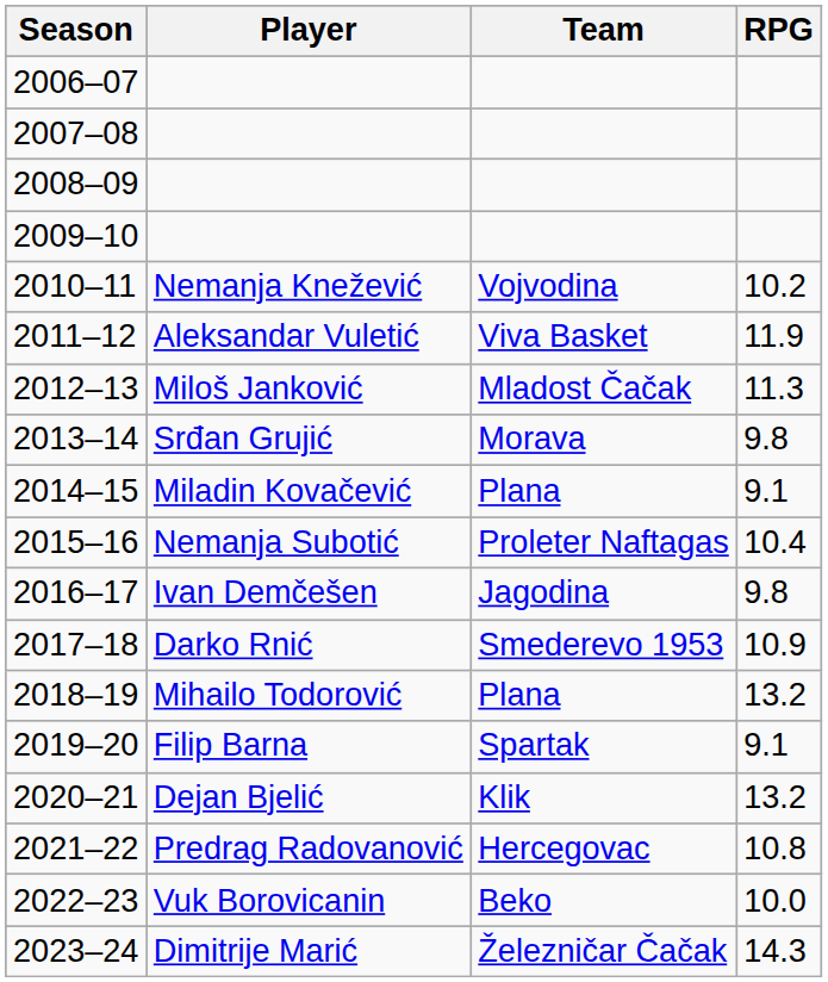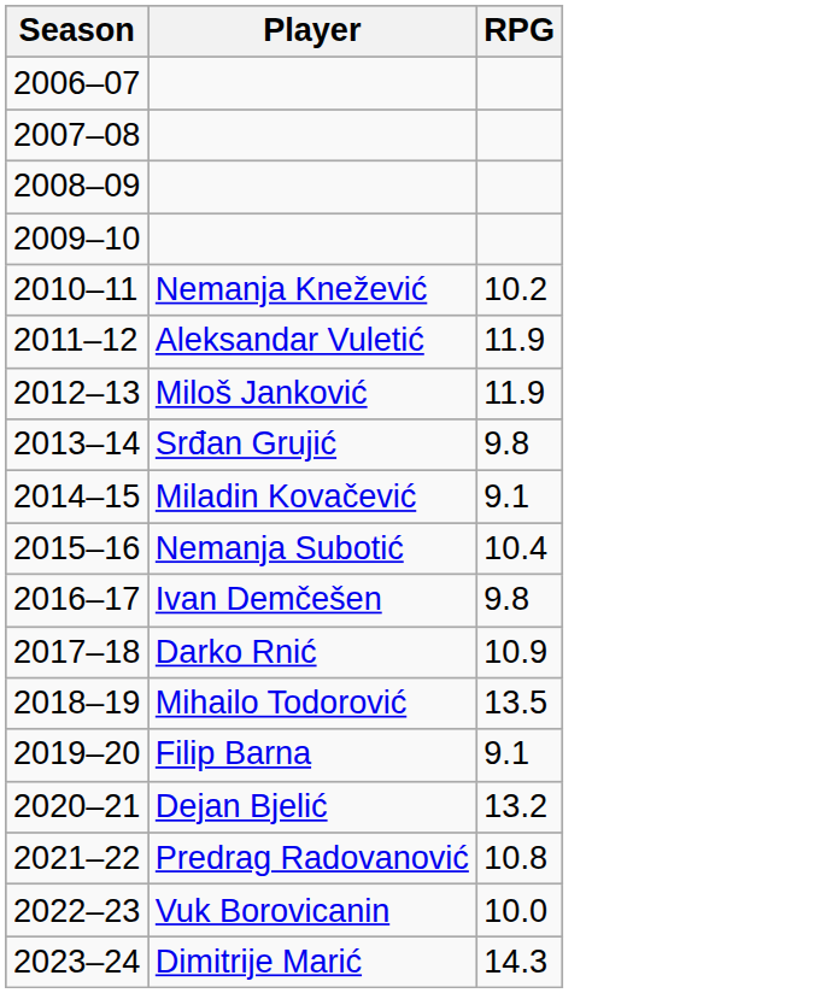 <table class="wikitable">
 <tr>
 <th>Season</th>
 <th>Player</th>
-<th>Team</th>
 <th>RPG</th>
 </tr>
 <tr>
 <td>2006–07</td>
-<td></td>
 <td></td>
 <td></td>
 </tr>
 <tr>
 <td>2007–08</td>
 <td></td>
 <td></td>
-<td></td>
 </tr>
 <tr>
 <td>2008–09</td>
-<td></td>
 <td></td>
 <td></td>
 </tr>
 <tr>
 <td>2009–10</td>
 <td></td>
 <td></td>
-<td></td>
 </tr>
 <tr>
 <td>2010–11</td>
 <td> <a href='#'>Nemanja Knežević</a></td>
-<td><a href='#'>Vojvodina</a></td>
 <td>10.2</td>
 </tr>
 <tr>
 <td>2011–12</td>
 <td> <a href='#'>Aleksandar Vuletić</a></td>
-<td><a href='#'>Viva Basket</a></td>
 <td>11.9</td>
 </tr>
 <tr>
 <td>2012–13</td>
 <td> <a href='#'>Miloš Janković</a></td>
-<td><a href='#'>Mladost Čačak</a></td>
-<td>11.3</td>
+<td>11.9</td>
 </tr>
 <tr>
 <td>2013–14</td>
 <td> <a href='#'>Srđan Grujić</a></td>
-<td><a href='#'>Morava</a></td>
 <td>9.8</td>
 </tr>
 <tr>
 <td>2014–15</td>
 <td> <a href='#'>Miladin Kovačević</a></td>
-<td><a href='#'>Plana</a></td>
 <td>9.1</td>
 </tr>
 <tr>
 <td>2015–16</td>
 <td> <a href='#'>Nemanja Subotić</a></td>
-<td><a href='#'>Proleter Naftagas</a></td>
 <td>10.4</td>
 </tr>
 <tr>
 <td>2016–17</td>
 <td> <a href='#'>Ivan Demčešen</a></td>
-<td><a href='#'>Jagodina</a></td>
 <td>9.8</td>
 </tr>
 <tr>
 <td>2017–18</td>
 <td> <a href='#'>Darko Rnić</a></td>
-<td><a href='#'>Smederevo 1953</a></td>
 <td>10.9</td>
 </tr>
 <tr>
 <td>2018–19</td>
 <td> <a href='#'>Mihailo Todorović</a></td>
-<td><a href='#'>Plana</a></td>
-<td>13.2</td>
+<td>13.5</td>
 </tr>
 <tr>
 <td>2019–20</td>
 <td> <a href='#'>Filip Barna</a></td>
-<td><a href='#'>Spartak</a></td>
 <td>9.1</td>
 </tr>
 <tr>
 <td>2020–21</td>
 <td> <a href='#'>Dejan Bjelić</a></td>
-<td><a href='#'>Klik</a></td>
 <td>13.2</td>
 </tr>
 <tr>
 <td>2021–22</td>
 <td> <a href='#'>Predrag Radovanović</a></td>
-<td><a href='#'>Hercegovac</a></td>
 <td>10.8</td>
 </tr>
 <tr>
 <td>2022–23</td>
 <td> <a href='#'>Vuk Borovicanin</a></td>
-<td><a href='#'>Beko</a></td>
 <td>10.0</td>
 </tr>
 <tr>
 <td>2023–24</td>
 <td> <a href='#'>Dimitrije Marić</a></td>
-<td><a href='#'>Železničar Čačak</a></td>
 <td>14.3</td>
 </tr>
 </table>
